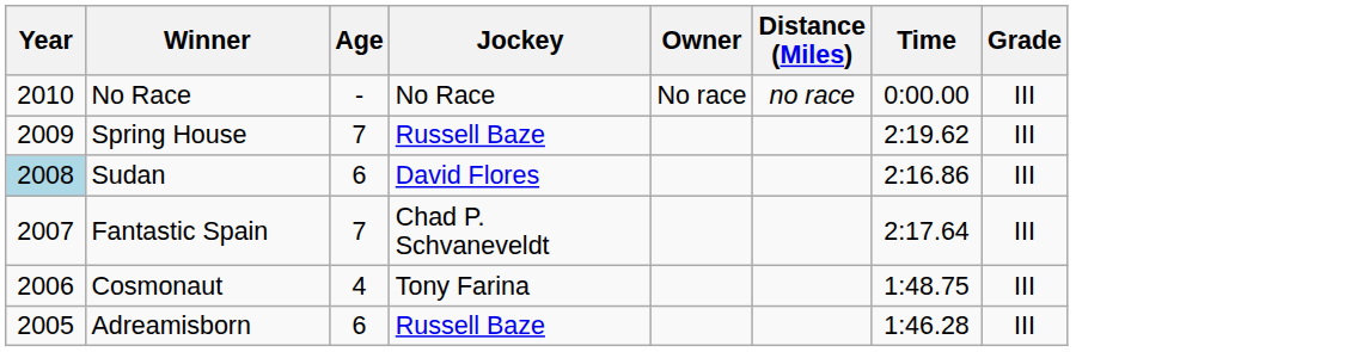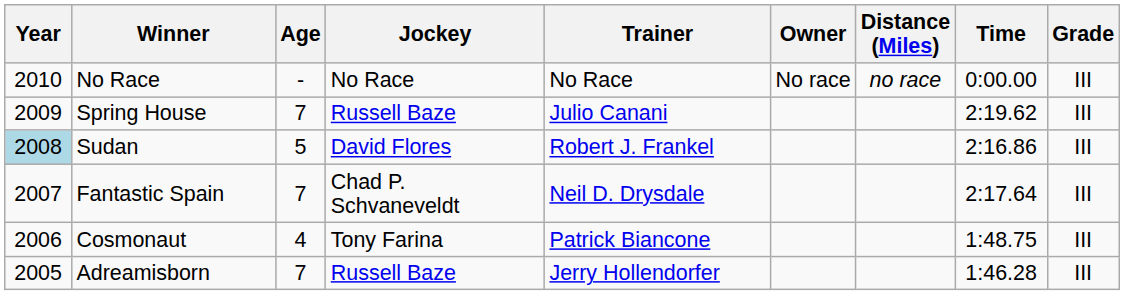 <table class="wikitable sortable" style="font-size:90%">
 <tr>
 <th style="width:38px">Year<br></th>
 <th style="width:130px">Winner<br></th>
 <th style="width:25px">Age<br></th>
 <th style="width:140px">Jockey<br></th>
+<th style="width:145px">Trainer<br></th>
 <th>Owner<br></th>
 <th style="width:45px">Distance<br> (<a href='#'>Miles</a>)</th>
 <th style="width:55px">Time<br></th>
 <th style="width:40px">Grade</th>
 </tr>
 <tr>
 <td align=center>2010</td>
 <td>No Race</td>
 <td align=center>-</td>
+<td>No Race</td>
 <td>No Race</td>
 <td>No race</td>
 <td align=center><em>no race</em></td>
 <td align=center>0:00.00</td>
 <td align=center>III</td>
 </tr>
 <tr>
 <td align=center>2009</td>
 <td>Spring House</td>
 <td align=center>7</td>
 <td><a href='#'>Russell Baze</a></td>
+<td><a href='#'>Julio Canani</a></td>
 <td></td>
 <td align=center></td>
 <td align=center>2:19.62</td>
 <td align=center>III</td>
 </tr>
 <tr>
 <td align=center style="background: lightblue;">2008</td>
 <td>Sudan</td>
-<td align=center>6</td>
+<td align=center>5</td>
 <td><a href='#'>David Flores</a></td>
+<td><a href='#'>Robert J. Frankel</a></td>
 <td></td>
 <td align=center></td>
 <td align=center>2:16.86</td>
 <td align=center>III</td>
 </tr>
 <tr>
 <td align=center>2007</td>
 <td>Fantastic Spain</td>
 <td align=center>7</td>
 <td>Chad P. Schvaneveldt</td>
+<td><a href='#'>Neil D. Drysdale</a></td>
 <td></td>
 <td align=center></td>
 <td align=center>2:17.64</td>
 <td align=center>III</td>
 </tr>
 <tr>
 <td align=center>2006</td>
 <td>Cosmonaut</td>
 <td align=center>4</td>
 <td>Tony Farina</td>
+<td><a href='#'>Patrick Biancone</a></td>
 <td></td>
 <td align=center></td>
 <td align=center>1:48.75</td>
 <td align=center>III</td>
 </tr>
 <tr>
 <td align=center>2005</td>
 <td>Adreamisborn</td>
-<td align=center>6</td>
+<td align=center>7</td>
 <td><a href='#'>Russell Baze</a></td>
+<td><a href='#'>Jerry Hollendorfer</a></td>
 <td></td>
 <td align=center></td>
 <td align=center>1:46.28</td>
 <td align=center>III</td>
 </tr>
 </table>
